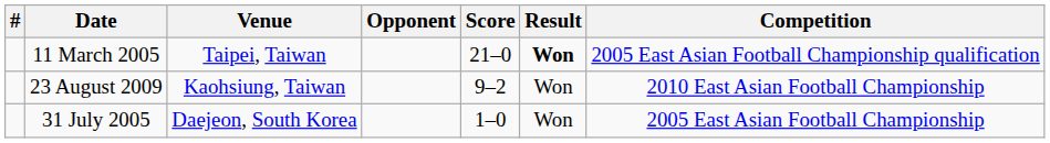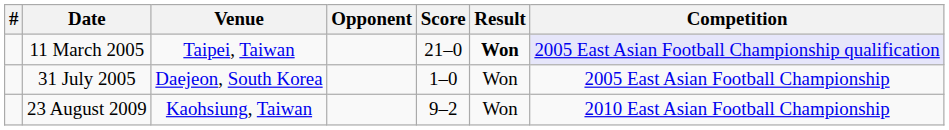 <table class="wikitable" style="text-align: center;">
 <tr>
 <th>#</th>
 <th>Date</th>
 <th>Venue</th>
 <th>Opponent</th>
 <th>Score</th>
 <th>Result</th>
 <th>Competition</th>
 </tr>
 <tr>
 <td></td>
 <td>11 March 2005</td>
 <td><a href='#'>Taipei</a>, <a href='#'>Taiwan</a></td>
 <td></td>
 <td>21–0</td>
 <td><strong>Won</strong></td>
-<td><a href='#'>2005 East Asian Football Championship qualification</a></td>
+<td style="background: lavender;"><a href='#'>2005 East Asian Football Championship qualification</a></td>
+</tr>
+<tr>
+<td></td>
+<td>31 July 2005</td>
+<td><a href='#'>Daejeon</a>, <a href='#'>South Korea</a></td>
+<td></td>
+<td>1–0</td>
+<td>Won</td>
+<td><a href='#'>2005 East Asian Football Championship</a></td>
 </tr>
 <tr>
 <td></td>
 <td>23 August 2009</td>
 <td><a href='#'>Kaohsiung</a>, <a href='#'>Taiwan</a></td>
 <td></td>
 <td>9–2</td>
 <td>Won</td>
 <td><a href='#'>2010 East Asian Football Championship</a></td>
 </tr>
-<tr>
-<td></td>
-<td>31 July 2005</td>
-<td><a href='#'>Daejeon</a>, <a href='#'>South Korea</a></td>
-<td></td>
-<td>1–0</td>
-<td>Won</td>
-<td><a href='#'>2005 East Asian Football Championship</a></td>
-</tr>
 </table>
